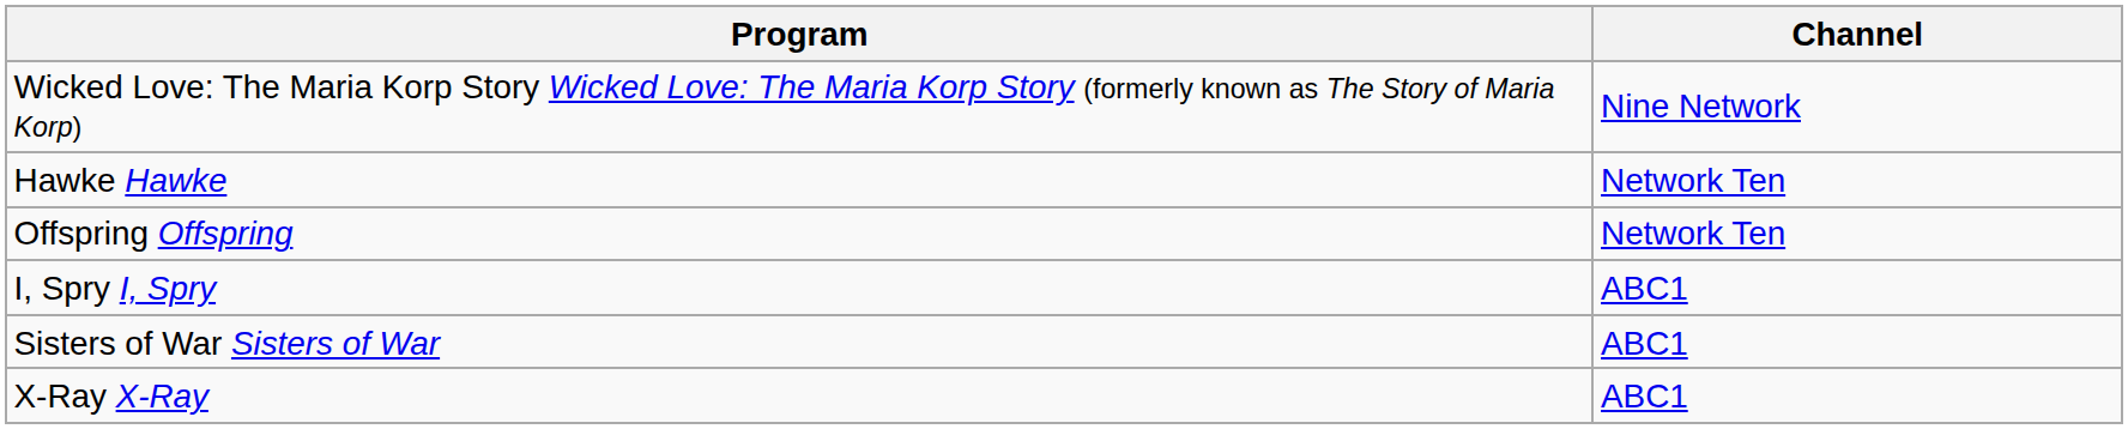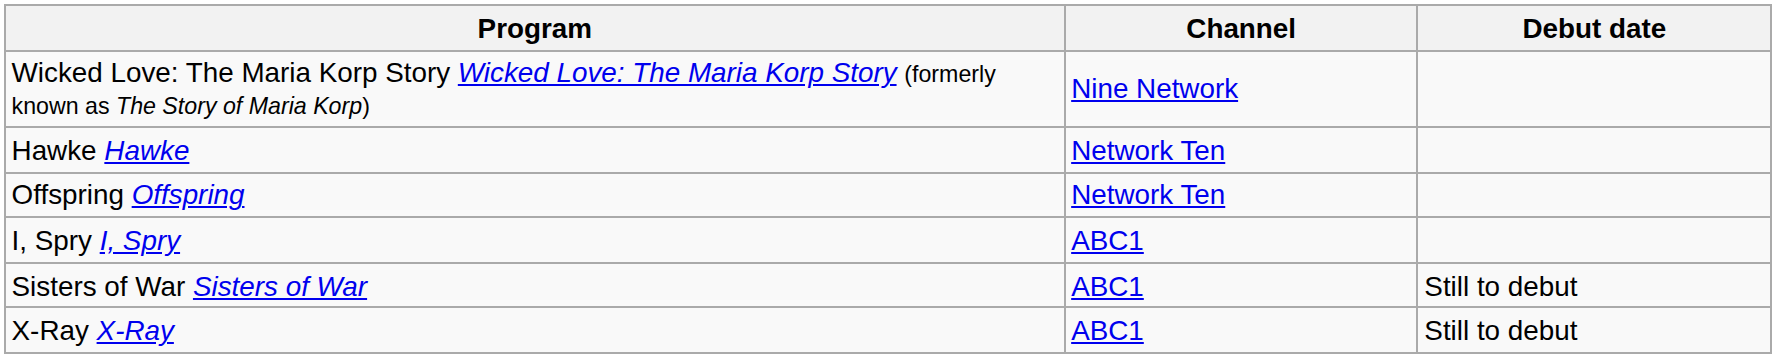 <table class="wikitable sortable" width="100%" style="font-size:87%;">
 <tr bgcolor="#efefef">
 <th width=60%>Program</th>
 <th width=20%>Channel</th>
+<th width=20%>Debut date</th>
 </tr>
 <tr>
 <td><span>Wicked Love: The Maria Korp Story</span> <em><a href='#'>Wicked Love: The Maria Korp Story</a></em> <small>(formerly known as <em>The Story of Maria Korp</em>)</small></td>
 <td><a href='#'>Nine Network</a></td>
+<td></td>
 </tr>
 <tr>
 <td><span>Hawke</span> <em><a href='#'>Hawke</a></em></td>
 <td><a href='#'>Network Ten</a></td>
+<td></td>
 </tr>
 <tr>
 <td><span>Offspring</span> <em><a href='#'>Offspring</a></em></td>
 <td><a href='#'>Network Ten</a></td>
+<td></td>
 </tr>
 <tr>
 <td><span>I, Spry</span> <em><a href='#'>I, Spry</a></em></td>
 <td><a href='#'>ABC1</a></td>
+<td></td>
 </tr>
 <tr>
 <td><span>Sisters of War</span> <em><a href='#'>Sisters of War</a></em></td>
 <td><a href='#'>ABC1</a></td>
+<td>Still to debut</td>
 </tr>
 <tr>
 <td><span>X-Ray</span> <em><a href='#'>X-Ray</a></em></td>
 <td><a href='#'>ABC1</a></td>
+<td>Still to debut</td>
 </tr>
 </table>
